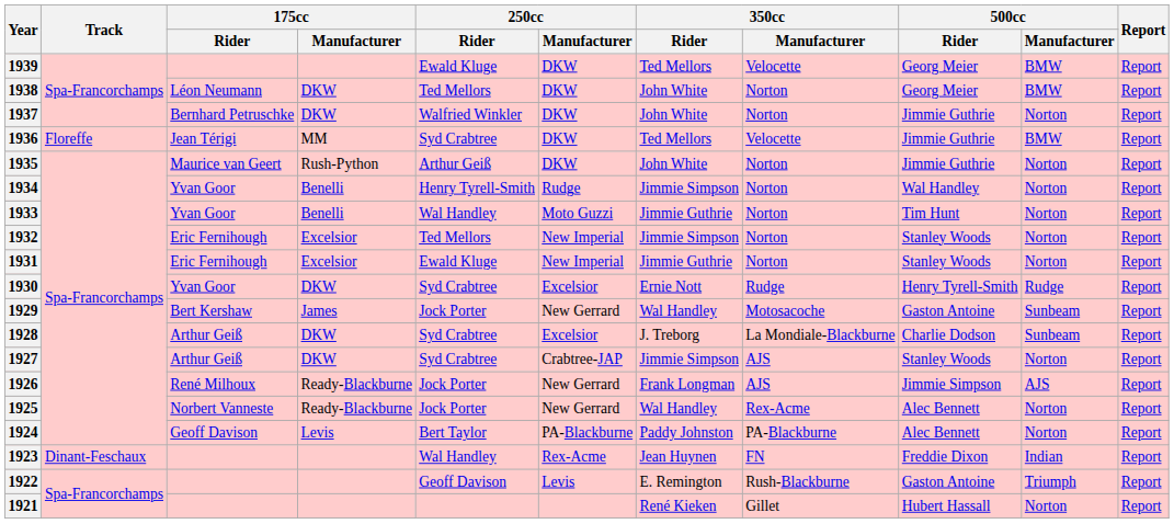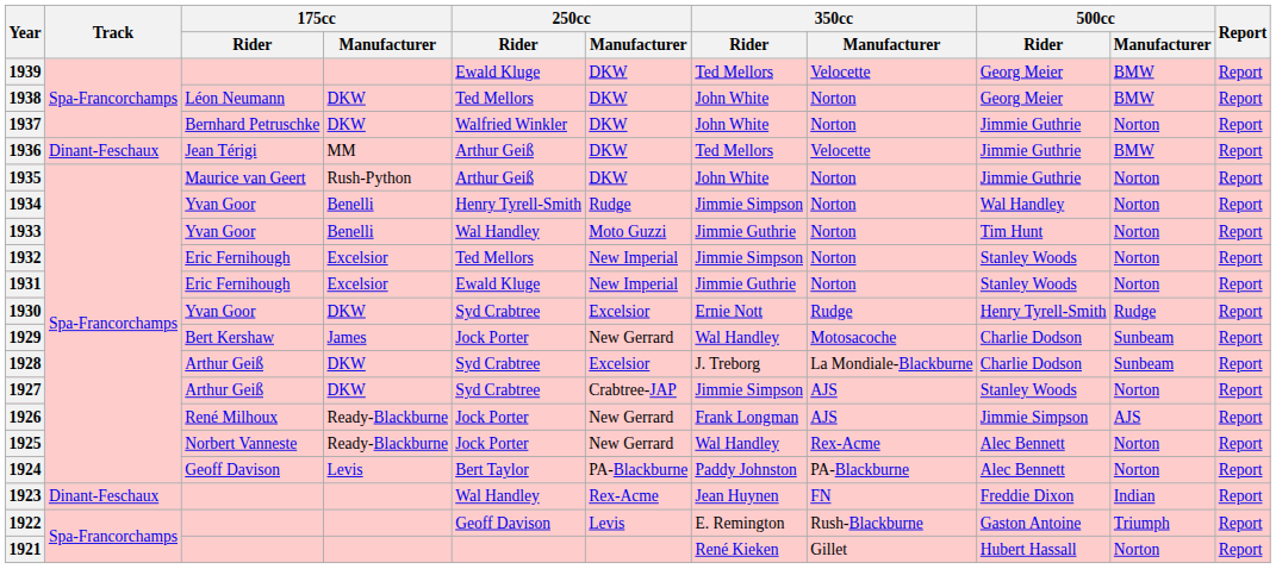 <table class="wikitable" style="font-size: 95%;">
 <tr>
 <th rowspan=2>Year</th>
 <th rowspan=2>Track</th>
 <th colspan=2>175cc</th>
 <th colspan=2>250cc</th>
 <th colspan=2>350cc</th>
 <th colspan=2>500cc</th>
 <th rowspan=2>Report</th>
 </tr>
 <tr>
 <th>Rider</th>
 <th>Manufacturer</th>
 <th>Rider</th>
 <th>Manufacturer</th>
 <th>Rider</th>
 <th>Manufacturer</th>
 <th>Rider</th>
 <th>Manufacturer</th>
 </tr>
 <tr style="background-color:#ffcccc">
 <th>1939</th>
 <td rowspan="3"><a href='#'>Spa-Francorchamps</a></td>
 <td></td>
 <td></td>
 <td> <a href='#'>Ewald Kluge</a></td>
 <td><a href='#'>DKW</a></td>
 <td> <a href='#'>Ted Mellors</a></td>
 <td><a href='#'>Velocette</a></td>
 <td> <a href='#'>Georg Meier</a></td>
 <td><a href='#'>BMW</a></td>
 <td><a href='#'>Report</a></td>
 </tr>
 <tr style="background-color:#ffcccc">
 <th>1938</th>
 <td> <a href='#'>Léon Neumann</a></td>
 <td><a href='#'>DKW</a></td>
 <td> <a href='#'>Ted Mellors</a></td>
 <td><a href='#'>DKW</a></td>
 <td> <a href='#'>John White</a></td>
 <td><a href='#'>Norton</a></td>
 <td> <a href='#'>Georg Meier</a></td>
 <td><a href='#'>BMW</a></td>
 <td><a href='#'>Report</a></td>
 </tr>
 <tr style="background-color:#ffcccc">
 <th>1937</th>
 <td> <a href='#'>Bernhard Petruschke</a></td>
 <td><a href='#'>DKW</a></td>
 <td> <a href='#'>Walfried Winkler</a></td>
 <td><a href='#'>DKW</a></td>
 <td> <a href='#'>John White</a></td>
 <td><a href='#'>Norton</a></td>
 <td> <a href='#'>Jimmie Guthrie</a></td>
 <td><a href='#'>Norton</a></td>
 <td><a href='#'>Report</a></td>
 </tr>
 <tr style="background-color:#ffcccc">
 <th>1936</th>
-<td><a href='#'>Floreffe</a></td>
+<td><a href='#'>Dinant-Feschaux</a></td>
 <td> <a href='#'>Jean Térigi</a></td>
 <td>MM</td>
-<td> <a href='#'>Syd Crabtree</a></td>
+<td> <a href='#'>Arthur Geiß</a></td>
 <td><a href='#'>DKW</a></td>
 <td> <a href='#'>Ted Mellors</a></td>
 <td><a href='#'>Velocette</a></td>
 <td> <a href='#'>Jimmie Guthrie</a></td>
 <td><a href='#'>BMW</a></td>
 <td><a href='#'>Report</a></td>
 </tr>
 <tr style="background-color:#ffcccc">
 <th>1935</th>
 <td rowspan="12"><a href='#'>Spa-Francorchamps</a></td>
 <td> <a href='#'>Maurice van Geert</a></td>
 <td>Rush-Python</td>
 <td> <a href='#'>Arthur Geiß</a></td>
 <td><a href='#'>DKW</a></td>
 <td> <a href='#'>John White</a></td>
 <td><a href='#'>Norton</a></td>
 <td> <a href='#'>Jimmie Guthrie</a></td>
 <td><a href='#'>Norton</a></td>
 <td><a href='#'>Report</a></td>
 </tr>
 <tr style="background-color:#ffcccc">
 <th>1934</th>
 <td> <a href='#'>Yvan Goor</a></td>
 <td><a href='#'>Benelli</a></td>
 <td> <a href='#'>Henry Tyrell-Smith</a></td>
 <td><a href='#'>Rudge</a></td>
 <td> <a href='#'>Jimmie Simpson</a></td>
 <td><a href='#'>Norton</a></td>
 <td> <a href='#'>Wal Handley</a></td>
 <td><a href='#'>Norton</a></td>
 <td><a href='#'>Report</a></td>
 </tr>
 <tr style="background-color:#ffcccc">
 <th>1933</th>
 <td> <a href='#'>Yvan Goor</a></td>
 <td><a href='#'>Benelli</a></td>
 <td> <a href='#'>Wal Handley</a></td>
 <td><a href='#'>Moto Guzzi</a></td>
 <td> <a href='#'>Jimmie Guthrie</a></td>
 <td><a href='#'>Norton</a></td>
 <td> <a href='#'>Tim Hunt</a></td>
 <td><a href='#'>Norton</a></td>
 <td><a href='#'>Report</a></td>
 </tr>
 <tr style="background-color:#ffcccc">
 <th>1932</th>
 <td> <a href='#'>Eric Fernihough</a></td>
 <td><a href='#'>Excelsior</a></td>
 <td> <a href='#'>Ted Mellors</a></td>
 <td><a href='#'>New Imperial</a></td>
 <td> <a href='#'>Jimmie Simpson</a></td>
 <td><a href='#'>Norton</a></td>
 <td> <a href='#'>Stanley Woods</a></td>
 <td><a href='#'>Norton</a></td>
 <td><a href='#'>Report</a></td>
 </tr>
 <tr style="background-color:#ffcccc">
 <th>1931</th>
 <td> <a href='#'>Eric Fernihough</a></td>
 <td><a href='#'>Excelsior</a></td>
 <td> <a href='#'>Ewald Kluge</a></td>
 <td><a href='#'>New Imperial</a></td>
 <td> <a href='#'>Jimmie Guthrie</a></td>
 <td><a href='#'>Norton</a></td>
 <td> <a href='#'>Stanley Woods</a></td>
 <td><a href='#'>Norton</a></td>
 <td><a href='#'>Report</a></td>
 </tr>
 <tr style="background-color:#ffcccc">
 <th>1930</th>
 <td> <a href='#'>Yvan Goor</a></td>
 <td><a href='#'>DKW</a></td>
 <td> <a href='#'>Syd Crabtree</a></td>
 <td><a href='#'>Excelsior</a></td>
 <td> <a href='#'>Ernie Nott</a></td>
 <td><a href='#'>Rudge</a></td>
 <td> <a href='#'>Henry Tyrell-Smith</a></td>
 <td><a href='#'>Rudge</a></td>
 <td><a href='#'>Report</a></td>
 </tr>
 <tr style="background-color:#ffcccc">
 <th>1929</th>
 <td> <a href='#'>Bert Kershaw</a></td>
 <td><a href='#'>James</a></td>
 <td> <a href='#'>Jock Porter</a></td>
 <td>New Gerrard</td>
 <td> <a href='#'>Wal Handley</a></td>
 <td><a href='#'>Motosacoche</a></td>
-<td> <a href='#'>Gaston Antoine</a></td>
+<td> <a href='#'>Charlie Dodson</a></td>
 <td><a href='#'>Sunbeam</a></td>
 <td><a href='#'>Report</a></td>
 </tr>
 <tr style="background-color:#ffcccc">
 <th>1928</th>
 <td> <a href='#'>Arthur Geiß</a></td>
 <td><a href='#'>DKW</a></td>
 <td> <a href='#'>Syd Crabtree</a></td>
 <td><a href='#'>Excelsior</a></td>
 <td> J. Treborg</td>
 <td>La Mondiale-<a href='#'>Blackburne</a></td>
 <td> <a href='#'>Charlie Dodson</a></td>
 <td><a href='#'>Sunbeam</a></td>
 <td><a href='#'>Report</a></td>
 </tr>
 <tr style="background-color:#ffcccc">
 <th>1927</th>
 <td> <a href='#'>Arthur Geiß</a></td>
 <td><a href='#'>DKW</a></td>
 <td> <a href='#'>Syd Crabtree</a></td>
 <td>Crabtree-<a href='#'>JAP</a></td>
 <td> <a href='#'>Jimmie Simpson</a></td>
 <td><a href='#'>AJS</a></td>
 <td> <a href='#'>Stanley Woods</a></td>
 <td><a href='#'>Norton</a></td>
 <td><a href='#'>Report</a></td>
 </tr>
 <tr style="background-color:#ffcccc">
 <th>1926</th>
 <td> <a href='#'>René Milhoux</a></td>
 <td>Ready-<a href='#'>Blackburne</a></td>
 <td> <a href='#'>Jock Porter</a></td>
 <td>New Gerrard</td>
 <td> <a href='#'>Frank Longman</a></td>
 <td><a href='#'>AJS</a></td>
 <td> <a href='#'>Jimmie Simpson</a></td>
 <td><a href='#'>AJS</a></td>
 <td><a href='#'>Report</a></td>
 </tr>
 <tr style="background-color:#ffcccc">
 <th>1925</th>
 <td> <a href='#'>Norbert Vanneste</a></td>
 <td>Ready-<a href='#'>Blackburne</a></td>
 <td> <a href='#'>Jock Porter</a></td>
 <td>New Gerrard</td>
 <td> <a href='#'>Wal Handley</a></td>
 <td><a href='#'>Rex-Acme</a></td>
 <td> <a href='#'>Alec Bennett</a></td>
 <td><a href='#'>Norton</a></td>
 <td><a href='#'>Report</a></td>
 </tr>
 <tr style="background-color:#ffcccc">
 <th>1924</th>
 <td> <a href='#'>Geoff Davison</a></td>
 <td><a href='#'>Levis</a></td>
 <td> <a href='#'>Bert Taylor</a></td>
 <td>PA-<a href='#'>Blackburne</a></td>
 <td> <a href='#'>Paddy Johnston</a></td>
 <td>PA-<a href='#'>Blackburne</a></td>
 <td> <a href='#'>Alec Bennett</a></td>
 <td><a href='#'>Norton</a></td>
 <td><a href='#'>Report</a></td>
 </tr>
 <tr style="background-color:#ffcccc">
 <th>1923</th>
 <td><a href='#'>Dinant-Feschaux</a></td>
 <td></td>
 <td></td>
 <td> <a href='#'>Wal Handley</a></td>
 <td><a href='#'>Rex-Acme</a></td>
 <td> <a href='#'>Jean Huynen</a></td>
 <td><a href='#'>FN</a></td>
 <td> <a href='#'>Freddie Dixon</a></td>
 <td><a href='#'>Indian</a></td>
 <td><a href='#'>Report</a></td>
 </tr>
 <tr style="background-color:#ffcccc">
 <th>1922</th>
 <td rowspan="2"><a href='#'>Spa-Francorchamps</a></td>
 <td></td>
 <td></td>
 <td> <a href='#'>Geoff Davison</a></td>
 <td><a href='#'>Levis</a></td>
 <td> E. Remington</td>
 <td>Rush-<a href='#'>Blackburne</a></td>
 <td> <a href='#'>Gaston Antoine</a></td>
 <td><a href='#'>Triumph</a></td>
 <td><a href='#'>Report</a></td>
 </tr>
 <tr style="background-color:#ffcccc">
 <th>1921</th>
 <td></td>
 <td></td>
 <td></td>
 <td></td>
 <td> <a href='#'>René Kieken</a></td>
 <td>Gillet</td>
 <td> <a href='#'>Hubert Hassall</a></td>
 <td><a href='#'>Norton</a></td>
 <td><a href='#'>Report</a></td>
 </tr>
 </table>
